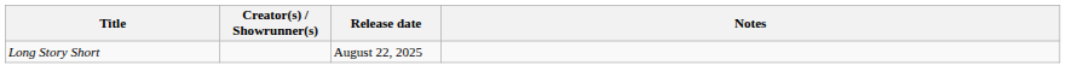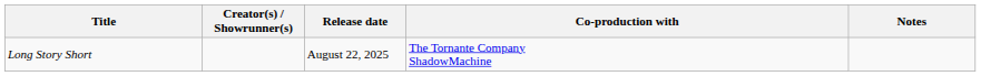 <table class="wikitable sortable" style="width:100%;">
 <tr>
 <th width = 250px>Title</th>
 <th width = 125px>Creator(s) / Showrunner(s)</th>
 <th width = 125px>Release date</th>
+<th>Co-production with</th>
 <th>Notes</th>
 </tr>
 <tr>
 <td><em>Long Story Short</em></td>
 <td></td>
 <td>August 22, 2025</td>
+<td><a href='#'>The Tornante Company</a><br><a href='#'>ShadowMachine</a></td>
 <td></td>
 </tr>
 </table>
